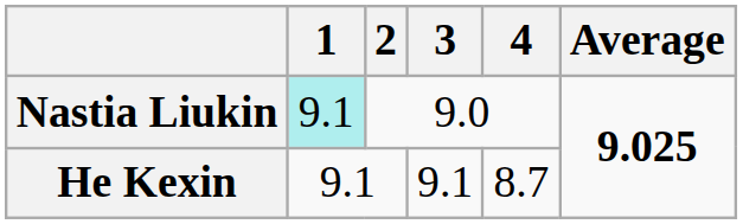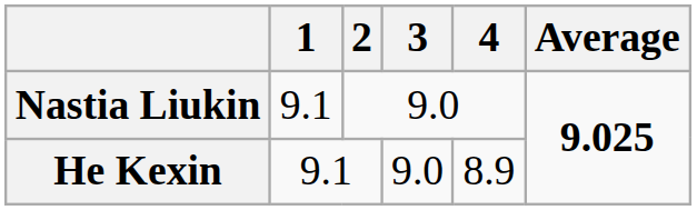 <table class="wikitable" style="text-align:center;">
 <tr>
 <th></th>
 <th>1</th>
 <th>2</th>
 <th>3</th>
 <th>4</th>
 <th>Average</th>
 </tr>
 <tr>
 <th>Nastia Liukin</th>
-<td style="background: paleturquoise;">9.1</td>
+<td>9.1</td>
 <td colspan="3">9.0</td>
 <td rowspan="2"><strong>9.025</strong></td>
 </tr>
 <tr>
 <th>He Kexin</th>
 <td colspan="2">9.1</td>
-<td>9.1</td>
-<td>8.7</td>
+<td>9.0</td>
+<td>8.9</td>
 </tr>
 </table>
